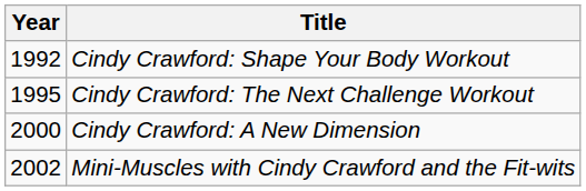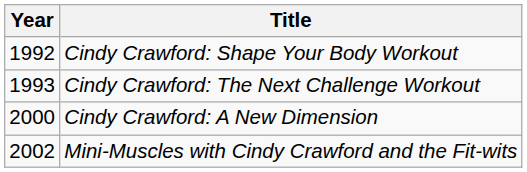 <table class="wikitable sortable">
 <tr>
 <th>Year</th>
 <th>Title</th>
 </tr>
 <tr>
 <td>1992</td>
 <td><em>Cindy Crawford: Shape Your Body Workout</em></td>
 </tr>
 <tr>
-<td>1995</td>
+<td>1993</td>
 <td><em>Cindy Crawford: The Next Challenge Workout</em></td>
 </tr>
 <tr>
 <td>2000</td>
 <td><em>Cindy Crawford: A New Dimension</em></td>
 </tr>
 <tr>
 <td>2002</td>
 <td><em>Mini-Muscles with Cindy Crawford and the Fit-wits</em></td>
 </tr>
 </table>
